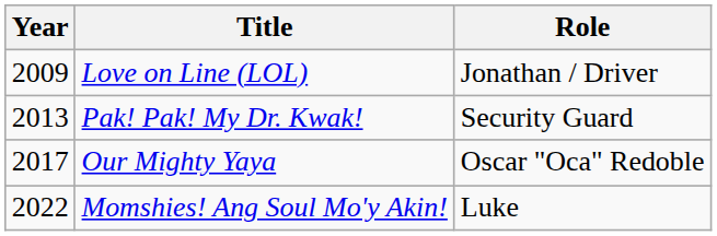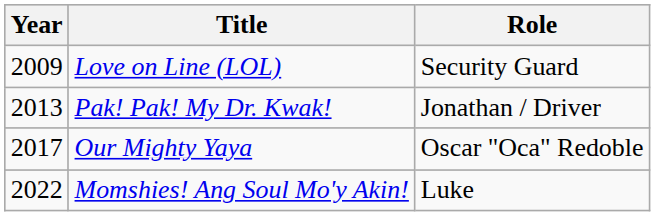 <table class="wikitable">
 <tr>
 <th>Year</th>
 <th>Title</th>
 <th>Role</th>
 </tr>
 <tr>
 <td>2009</td>
 <td><em><a href='#'>Love on Line (LOL)</a></em></td>
-<td>Jonathan / Driver</td>
+<td>Security Guard</td>
 </tr>
 <tr>
 <td>2013</td>
 <td><em><a href='#'>Pak! Pak! My Dr. Kwak!</a></em></td>
-<td>Security Guard</td>
+<td>Jonathan / Driver</td>
 </tr>
 <tr>
 <td>2017</td>
 <td><em><a href='#'>Our Mighty Yaya</a></em></td>
 <td>Oscar "Oca" Redoble</td>
 </tr>
 <tr>
 <td>2022</td>
 <td><em><a href='#'>Momshies! Ang Soul Mo'y Akin!</a></em></td>
 <td>Luke</td>
 </tr>
 </table>
